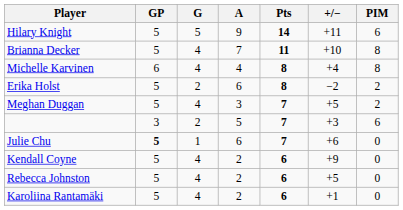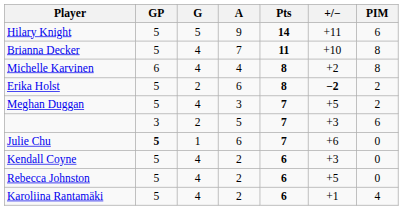 <table class="wikitable sortable" style="text-align:center;">
 <tr>
 <th width="175px">Player</th>
 <th width="50px">GP</th>
 <th width="50px">G</th>
 <th width="50px">A</th>
 <th width="60px">Pts</th>
 <th width="60px">+/−</th>
 <th width="50px">PIM</th>
 </tr>
 <tr>
 <td style="text-align:left;"> <a href='#'>Hilary Knight</a></td>
 <td>5</td>
 <td>5</td>
 <td>9</td>
 <td><strong>14</strong></td>
 <td>+11</td>
 <td>6</td>
 </tr>
 <tr>
 <td style="text-align:left;"> <a href='#'>Brianna Decker</a></td>
 <td>5</td>
 <td>4</td>
 <td>7</td>
 <td><strong>11</strong></td>
 <td>+10</td>
 <td>8</td>
 </tr>
 <tr>
 <td style="text-align:left;"> <a href='#'>Michelle Karvinen</a></td>
 <td>6</td>
 <td>4</td>
 <td>4</td>
 <td><strong>8</strong></td>
-<td>+4</td>
+<td>+2</td>
 <td>8</td>
 </tr>
 <tr>
 <td style="text-align:left;"> <a href='#'>Erika Holst</a></td>
 <td>5</td>
 <td>2</td>
 <td>6</td>
 <td><strong>8</strong></td>
-<td>−2</td>
+<td><strong>−2</strong></td>
 <td>2</td>
 </tr>
 <tr>
 <td style="text-align:left;"> <a href='#'>Meghan Duggan</a></td>
 <td>5</td>
 <td>4</td>
 <td>3</td>
 <td><strong>7</strong></td>
 <td>+5</td>
 <td>2</td>
 </tr>
 <tr>
 <td style="text-align:left;"></td>
 <td>3</td>
 <td>2</td>
 <td>5</td>
 <td><strong>7</strong></td>
 <td>+3</td>
 <td>6</td>
 </tr>
 <tr>
 <td style="text-align:left;"> <a href='#'>Julie Chu</a></td>
 <td><strong>5</strong></td>
 <td>1</td>
 <td>6</td>
 <td><strong>7</strong></td>
 <td>+6</td>
 <td>0</td>
 </tr>
 <tr>
 <td style="text-align:left;"> <a href='#'>Kendall Coyne</a></td>
 <td>5</td>
 <td>4</td>
 <td>2</td>
 <td><strong>6</strong></td>
-<td>+9</td>
+<td>+3</td>
 <td>0</td>
 </tr>
 <tr>
 <td style="text-align:left;"> <a href='#'>Rebecca Johnston</a></td>
 <td>5</td>
 <td>4</td>
 <td>2</td>
 <td><strong>6</strong></td>
 <td>+5</td>
 <td>0</td>
 </tr>
 <tr>
 <td style="text-align:left;"> <a href='#'>Karoliina Rantamäki</a></td>
 <td>5</td>
 <td>4</td>
 <td>2</td>
 <td><strong>6</strong></td>
 <td>+1</td>
-<td>0</td>
+<td>4</td>
 </tr>
 </table>
